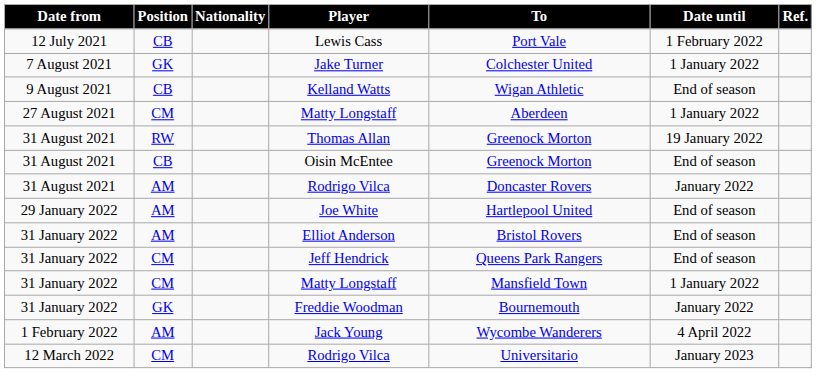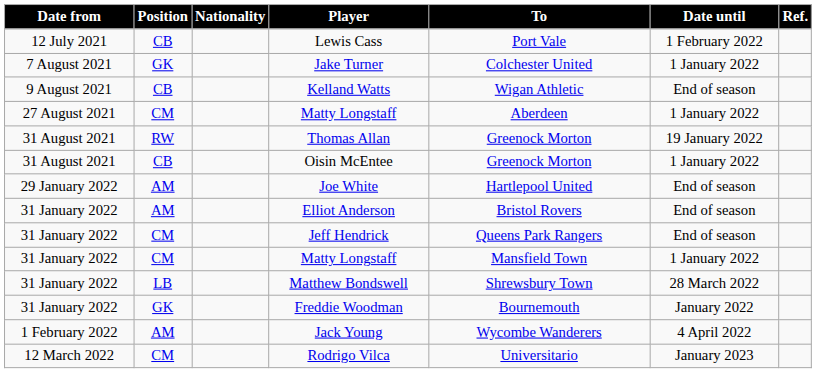 <table class="wikitable" style="text-align:center;font-size:90%">
 <tr>
 <th style="background:black;color:#FFFFFF;width:120px">Date from</th>
 <th style="background:black;color:#FFFFFF;width:50px">Position</th>
 <th style="background:black;color:#FFFFFF;width:50px">Nationality</th>
 <th style="background:black;color:#FFFFFF;width:150px">Player</th>
 <th style="background:black;color:#FFFFFF;width:210px">To</th>
 <th style="background:black;color:#FFFFFF;width:120px">Date until</th>
 <th style="background:black;color:#FFFFFF;width:25px">Ref.</th>
 </tr>
 <tr>
 <td>12 July 2021</td>
 <td><a href='#'>CB</a></td>
 <td></td>
 <td>Lewis Cass</td>
 <td> <a href='#'>Port Vale</a></td>
 <td>1 February 2022</td>
 <td></td>
 </tr>
 <tr>
 <td>7 August 2021</td>
 <td><a href='#'>GK</a></td>
 <td></td>
 <td><a href='#'>Jake Turner</a></td>
 <td> <a href='#'>Colchester United</a></td>
 <td>1 January 2022</td>
 <td></td>
 </tr>
 <tr>
 <td>9 August 2021</td>
 <td><a href='#'>CB</a></td>
 <td></td>
 <td><a href='#'>Kelland Watts</a></td>
 <td> <a href='#'>Wigan Athletic</a></td>
 <td>End of season</td>
 <td></td>
 </tr>
 <tr>
 <td>27 August 2021</td>
 <td><a href='#'>CM</a></td>
 <td></td>
 <td><a href='#'>Matty Longstaff</a></td>
 <td> <a href='#'>Aberdeen</a></td>
 <td>1 January 2022</td>
 <td></td>
 </tr>
 <tr>
 <td>31 August 2021</td>
 <td><a href='#'>RW</a></td>
 <td></td>
 <td><a href='#'>Thomas Allan</a></td>
 <td> <a href='#'>Greenock Morton</a></td>
 <td>19 January 2022</td>
 <td></td>
 </tr>
 <tr>
 <td>31 August 2021</td>
 <td><a href='#'>CB</a></td>
 <td></td>
 <td>Oisin McEntee</td>
 <td> <a href='#'>Greenock Morton</a></td>
-<td>End of season</td>
-<td></td>
-</tr>
-<tr>
-<td>31 August 2021</td>
-<td><a href='#'>AM</a></td>
-<td></td>
-<td><a href='#'>Rodrigo Vilca</a></td>
-<td> <a href='#'>Doncaster Rovers</a></td>
-<td>January 2022</td>
+<td>1 January 2022</td>
 <td></td>
 </tr>
 <tr>
 <td>29 January 2022</td>
 <td><a href='#'>AM</a></td>
 <td></td>
 <td><a href='#'>Joe White</a></td>
 <td> <a href='#'>Hartlepool United</a></td>
 <td>End of season</td>
 <td></td>
 </tr>
 <tr>
 <td>31 January 2022</td>
 <td><a href='#'>AM</a></td>
 <td></td>
 <td><a href='#'>Elliot Anderson</a></td>
 <td> <a href='#'>Bristol Rovers</a></td>
 <td>End of season</td>
 <td></td>
 </tr>
 <tr>
 <td>31 January 2022</td>
 <td><a href='#'>CM</a></td>
 <td></td>
 <td><a href='#'>Jeff Hendrick</a></td>
 <td> <a href='#'>Queens Park Rangers</a></td>
 <td>End of season</td>
 <td></td>
 </tr>
 <tr>
 <td>31 January 2022</td>
 <td><a href='#'>CM</a></td>
 <td></td>
 <td><a href='#'>Matty Longstaff</a></td>
 <td> <a href='#'>Mansfield Town</a></td>
 <td>1 January 2022</td>
 <td></td>
 </tr>
 <tr>
 <td>31 January 2022</td>
+<td><a href='#'>LB</a></td>
+<td></td>
+<td><a href='#'>Matthew Bondswell</a></td>
+<td> <a href='#'>Shrewsbury Town</a></td>
+<td>28 March 2022</td>
+<td></td>
+</tr>
+<tr>
+<td>31 January 2022</td>
 <td><a href='#'>GK</a></td>
 <td></td>
 <td><a href='#'>Freddie Woodman</a></td>
 <td> <a href='#'>Bournemouth</a></td>
 <td>January 2022</td>
 <td></td>
 </tr>
 <tr>
 <td>1 February 2022</td>
 <td><a href='#'>AM</a></td>
 <td></td>
 <td><a href='#'>Jack Young</a></td>
 <td> <a href='#'>Wycombe Wanderers</a></td>
 <td>4 April 2022</td>
 <td></td>
 </tr>
 <tr>
 <td>12 March 2022</td>
 <td><a href='#'>CM</a></td>
 <td></td>
 <td><a href='#'>Rodrigo Vilca</a></td>
 <td> <a href='#'>Universitario</a></td>
 <td>January 2023</td>
 <td></td>
 </tr>
 </table>
